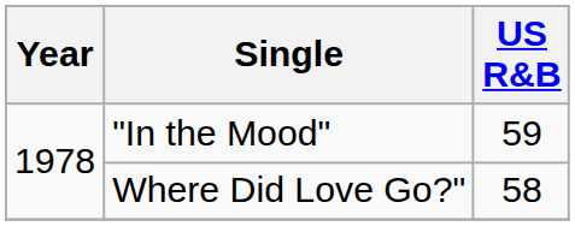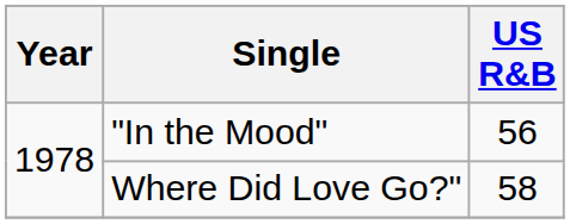 <table class="wikitable" style="text-align:center;">
 <tr>
 <th>Year</th>
 <th>Single</th>
 <th><a href='#'>US<br>R&B</a></th>
 </tr>
 <tr>
 <td rowspan="2">1978</td>
 <td align="left">"In the Mood"</td>
-<td>59</td>
+<td>56</td>
 </tr>
 <tr>
 <td align="left">Where Did Love Go?"</td>
 <td>58</td>
 </tr>
 <tr>
 </tr>
 </table>
